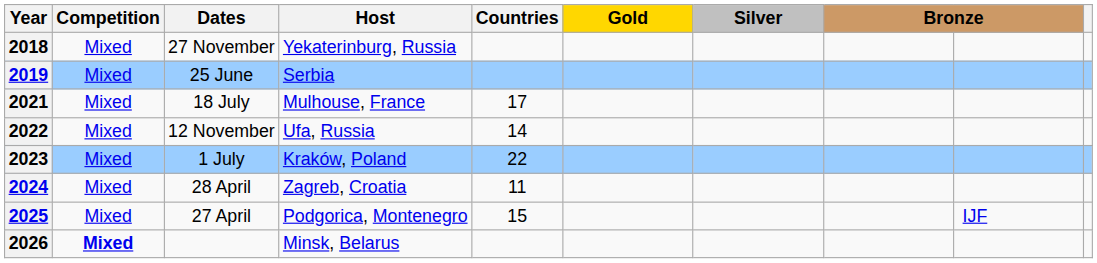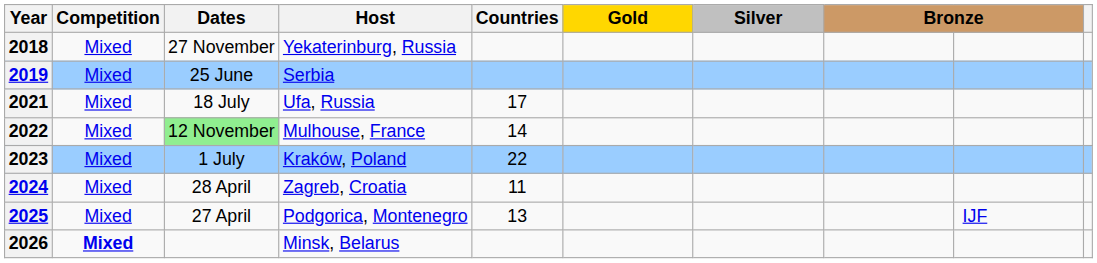 <table class="wikitable">
 <tr>
 <th>Year</th>
 <th>Competition</th>
 <th>Dates</th>
 <th>Host</th>
 <th>Countries</th>
 <td align=center width="110px" bgcolor=gold><strong>Gold</strong></td>
 <td align=center width="110px" bgcolor=silver><strong>Silver</strong></td>
 <td align=center width="220px" bgcolor=CC9966 colspan=2><strong>Bronze</strong></td>
 <th></th>
 </tr>
 <tr>
 <th>2018</th>
 <td align=center><a href='#'>Mixed</a></td>
 <td align=center>27 November</td>
 <td> <a href='#'>Yekaterinburg</a>, <a href='#'>Russia</a></td>
 <td align=center></td>
 <td></td>
 <td></td>
 <td width=110></td>
 <td width=110></td>
 <td></td>
 </tr>
 <tr bgcolor=9acdff>
 <th><a href='#'>2019</a></th>
 <td align=center><a href='#'>Mixed</a></td>
 <td align=center>25 June</td>
 <td> <a href='#'>Serbia</a></td>
 <td align=center></td>
 <td></td>
 <td></td>
 <td></td>
 <td></td>
 <td></td>
 </tr>
 <tr>
 <th>2021</th>
 <td align=center><a href='#'>Mixed</a></td>
 <td align=center>18 July</td>
-<td> <a href='#'>Mulhouse</a>, <a href='#'>France</a></td>
+<td> <a href='#'>Ufa</a>, <a href='#'>Russia</a></td>
 <td align=center>17</td>
 <td></td>
 <td></td>
 <td></td>
 <td></td>
 <td></td>
 </tr>
 <tr>
 <th>2022</th>
 <td align=center><a href='#'>Mixed</a></td>
-<td align=center>12 November</td>
-<td> <a href='#'>Ufa</a>, <a href='#'>Russia</a></td>
+<td align=center style="background: lightgreen;">12 November</td>
+<td> <a href='#'>Mulhouse</a>, <a href='#'>France</a></td>
 <td align=center>14</td>
 <td></td>
 <td></td>
 <td></td>
 <td></td>
 <td></td>
 </tr>
 <tr bgcolor=9acdff>
 <th>2023</th>
 <td align=center><a href='#'>Mixed</a></td>
 <td align=center>1 July</td>
 <td> <a href='#'>Kraków</a>, <a href='#'>Poland</a></td>
 <td align=center> 22</td>
 <td></td>
 <td></td>
 <td></td>
 <td></td>
 <td></td>
 </tr>
 <tr>
 <th><a href='#'>2024</a></th>
 <td align=center><a href='#'>Mixed</a></td>
 <td align=center>28 April</td>
 <td> <a href='#'>Zagreb</a>, <a href='#'>Croatia</a></td>
 <td align=center>11</td>
 <td></td>
 <td></td>
 <td></td>
 <td></td>
 <td></td>
 </tr>
 <tr>
 <th><a href='#'>2025</a></th>
 <td align=center><a href='#'>Mixed</a></td>
 <td align=center>27 April</td>
 <td> <a href='#'>Podgorica</a>, <a href='#'>Montenegro</a></td>
-<td align=center>15</td>
+<td align=center>13</td>
 <td></td>
 <td></td>
 <td></td>
 <td> <a href='#'>IJF</a></td>
 <td></td>
 </tr>
 <tr>
 <th>2026</th>
 <td align=center><strong><a href='#'>Mixed</a></strong></td>
 <td align=center></td>
 <td> <a href='#'>Minsk</a>, <a href='#'>Belarus</a></td>
 <td align=center></td>
 <td></td>
 <td></td>
 <td></td>
 <td></td>
 <td></td>
 </tr>
 </table>
